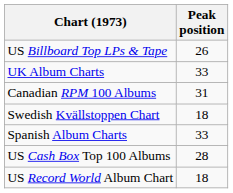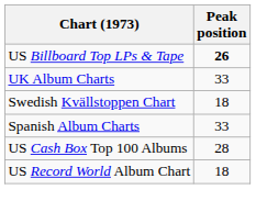 <table class="wikitable">
 <tr>
 <th>Chart (1973)</th>
 <th>Peak<br>position</th>
 </tr>
 <tr>
 <td>US <a href='#'><em>Billboard Top LPs & Tape</em></a></td>
-<td align=center>26</td>
+<td align=center><strong>26</strong></td>
 </tr>
 <tr>
 <td><a href='#'>UK Album Charts</a></td>
 <td align=center>33</td>
-</tr>
-<tr>
-<td>Canadian <a href='#'><em>RPM</em> 100 Albums</a></td>
-<td align=center>31</td>
 </tr>
 <tr>
 <td>Swedish <a href='#'>Kvällstoppen Chart</a></td>
 <td align=center>18</td>
 </tr>
 <tr>
 <td>Spanish <a href='#'>Album Charts</a></td>
 <td align=center>33</td>
 </tr>
 <tr>
 <td>US <em><a href='#'>Cash Box</a></em> Top 100 Albums</td>
 <td align=center>28</td>
 </tr>
 <tr>
 <td>US <em><a href='#'>Record World</a></em> Album Chart</td>
 <td align=center>18</td>
 </tr>
 </table>
